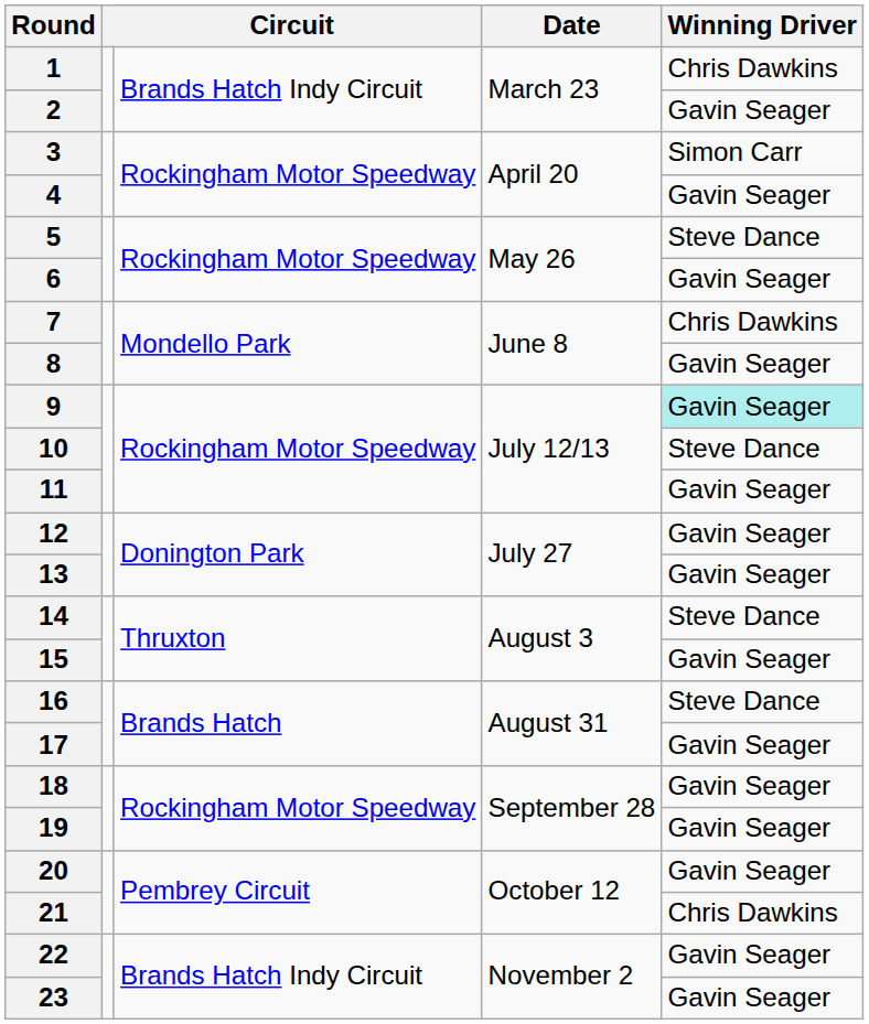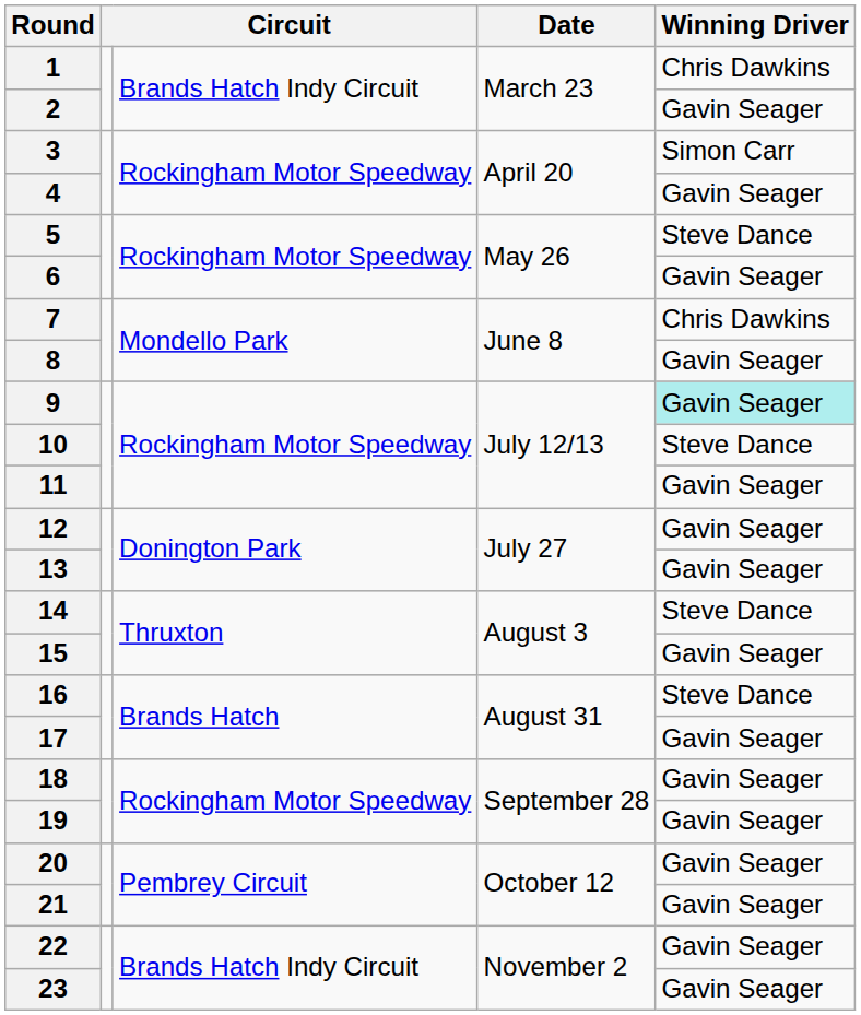 <table class="wikitable">
 <tr>
 <th>Round</th>
 <th colspan=2>Circuit</th>
 <th>Date</th>
 <th>Winning Driver</th>
 </tr>
 <tr>
 <th>1</th>
 <td rowspan=2></td>
 <td rowspan=2><a href='#'>Brands Hatch</a> Indy Circuit</td>
 <td rowspan=2>March 23</td>
 <td>Chris Dawkins</td>
 </tr>
 <tr>
 <th>2</th>
 <td>Gavin Seager</td>
 </tr>
 <tr>
 <th>3</th>
 <td rowspan=2></td>
 <td rowspan=2><a href='#'>Rockingham Motor Speedway</a></td>
 <td rowspan=2>April 20</td>
 <td>Simon Carr</td>
 </tr>
 <tr>
 <th>4</th>
 <td>Gavin Seager</td>
 </tr>
 <tr>
 <th>5</th>
 <td rowspan=2></td>
 <td rowspan=2><a href='#'>Rockingham Motor Speedway</a></td>
 <td rowspan=2>May 26</td>
 <td>Steve Dance</td>
 </tr>
 <tr>
 <th>6</th>
 <td>Gavin Seager</td>
 </tr>
 <tr>
 <th>7</th>
 <td rowspan=2></td>
 <td rowspan=2><a href='#'>Mondello Park</a></td>
 <td rowspan=2>June 8</td>
 <td>Chris Dawkins</td>
 </tr>
 <tr>
 <th>8</th>
 <td>Gavin Seager</td>
 </tr>
 <tr>
 <th>9</th>
 <td rowspan=3></td>
 <td rowspan=3><a href='#'>Rockingham Motor Speedway</a></td>
 <td rowspan=3>July 12/13</td>
 <td style="background: paleturquoise;">Gavin Seager</td>
 </tr>
 <tr>
 <th>10</th>
 <td>Steve Dance</td>
 </tr>
 <tr>
 <th>11</th>
 <td>Gavin Seager</td>
 </tr>
 <tr>
 <th>12</th>
 <td rowspan=2></td>
 <td rowspan=2><a href='#'>Donington Park</a></td>
 <td rowspan=2>July 27</td>
 <td>Gavin Seager</td>
 </tr>
 <tr>
 <th>13</th>
 <td>Gavin Seager</td>
 </tr>
 <tr>
 <th>14</th>
 <td rowspan=2></td>
 <td rowspan=2><a href='#'>Thruxton</a></td>
 <td rowspan=2>August 3</td>
 <td>Steve Dance</td>
 </tr>
 <tr>
 <th>15</th>
 <td>Gavin Seager</td>
 </tr>
 <tr>
 <th>16</th>
 <td rowspan=2></td>
 <td rowspan=2><a href='#'>Brands Hatch</a></td>
 <td rowspan=2>August 31</td>
 <td>Steve Dance</td>
 </tr>
 <tr>
 <th>17</th>
 <td>Gavin Seager</td>
 </tr>
 <tr>
 <th>18</th>
 <td rowspan=2></td>
 <td rowspan=2><a href='#'>Rockingham Motor Speedway</a></td>
 <td rowspan=2>September 28</td>
 <td>Gavin Seager</td>
 </tr>
 <tr>
 <th>19</th>
 <td>Gavin Seager</td>
 </tr>
 <tr>
 <th>20</th>
 <td rowspan=2></td>
 <td rowspan=2><a href='#'>Pembrey Circuit</a></td>
 <td rowspan=2>October 12</td>
 <td>Gavin Seager</td>
 </tr>
 <tr>
 <th>21</th>
-<td>Chris Dawkins</td>
+<td>Gavin Seager</td>
 </tr>
 <tr>
 <th>22</th>
 <td rowspan=2></td>
 <td rowspan=2><a href='#'>Brands Hatch</a> Indy Circuit</td>
 <td rowspan=2>November 2</td>
 <td>Gavin Seager</td>
 </tr>
 <tr>
 <th>23</th>
 <td>Gavin Seager</td>
 </tr>
 </table>
